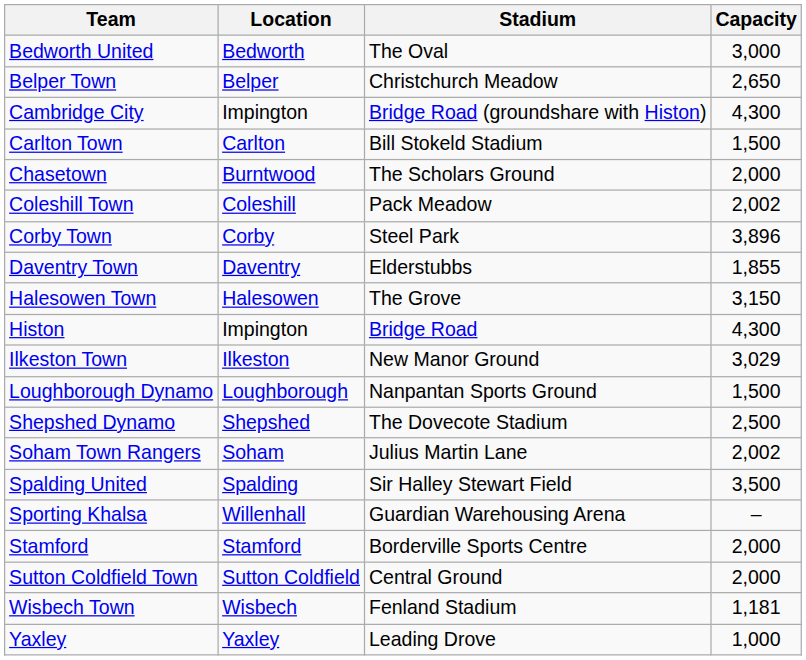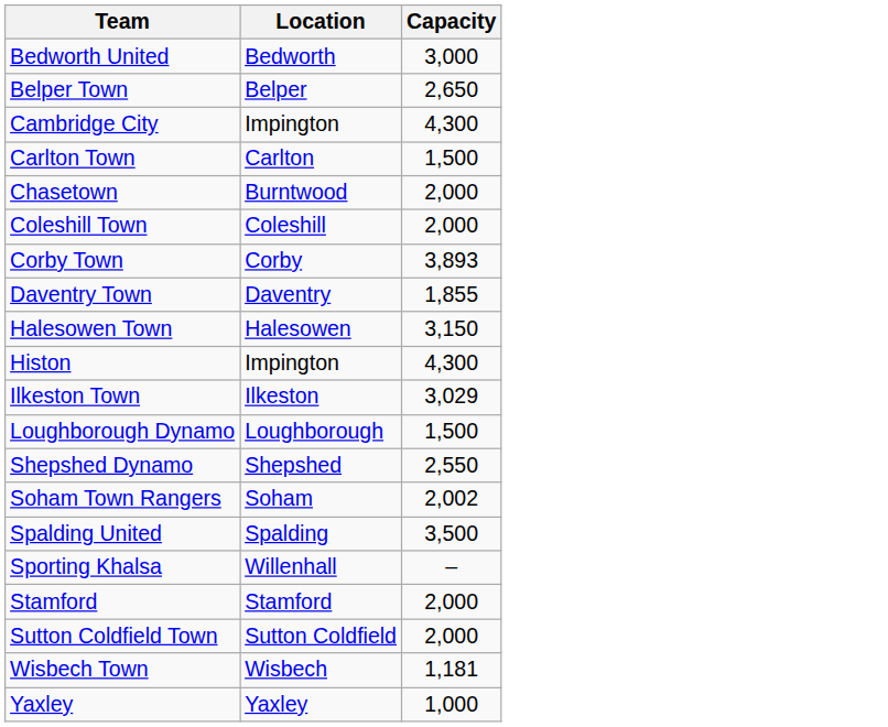 <table class="wikitable sortable">
 <tr>
 <th>Team</th>
 <th>Location</th>
-<th>Stadium</th>
 <th>Capacity</th>
 </tr>
 <tr>
 <td><a href='#'>Bedworth United</a></td>
 <td><a href='#'>Bedworth</a></td>
-<td>The Oval</td>
 <td align="center">3,000</td>
 </tr>
 <tr>
 <td><a href='#'>Belper Town</a></td>
 <td><a href='#'>Belper</a></td>
-<td>Christchurch Meadow</td>
 <td align="center">2,650</td>
 </tr>
 <tr>
 <td><a href='#'>Cambridge City</a></td>
 <td>Impington</td>
-<td><a href='#'>Bridge Road</a> (groundshare with <a href='#'>Histon</a>)</td>
 <td align="center">4,300</td>
 </tr>
 <tr>
 <td><a href='#'>Carlton Town</a></td>
 <td><a href='#'>Carlton</a></td>
-<td>Bill Stokeld Stadium</td>
 <td align="center">1,500</td>
 </tr>
 <tr>
 <td><a href='#'>Chasetown</a></td>
 <td><a href='#'>Burntwood</a></td>
-<td>The Scholars Ground</td>
 <td align="center">2,000</td>
 </tr>
 <tr>
 <td><a href='#'>Coleshill Town</a></td>
 <td><a href='#'>Coleshill</a></td>
-<td>Pack Meadow</td>
-<td align="center">2,002</td>
+<td align="center">2,000</td>
 </tr>
 <tr>
 <td><a href='#'>Corby Town</a></td>
 <td><a href='#'>Corby</a></td>
-<td>Steel Park</td>
-<td align="center">3,896</td>
+<td align="center">3,893</td>
 </tr>
 <tr>
 <td><a href='#'>Daventry Town</a></td>
 <td><a href='#'>Daventry</a></td>
-<td>Elderstubbs</td>
 <td align="center">1,855</td>
 </tr>
 <tr>
 <td><a href='#'>Halesowen Town</a></td>
 <td><a href='#'>Halesowen</a></td>
-<td>The Grove</td>
 <td align="center">3,150</td>
 </tr>
 <tr>
 <td><a href='#'>Histon</a></td>
 <td>Impington</td>
-<td><a href='#'>Bridge Road</a></td>
 <td align="center">4,300</td>
 </tr>
 <tr>
 <td><a href='#'>Ilkeston Town</a></td>
 <td><a href='#'>Ilkeston</a></td>
-<td>New Manor Ground</td>
 <td align="center">3,029</td>
 </tr>
 <tr>
 <td><a href='#'>Loughborough Dynamo</a></td>
 <td><a href='#'>Loughborough</a></td>
-<td>Nanpantan Sports Ground</td>
 <td align="center">1,500</td>
 </tr>
 <tr>
 <td><a href='#'>Shepshed Dynamo</a></td>
 <td><a href='#'>Shepshed</a></td>
-<td>The Dovecote Stadium</td>
-<td align="center">2,500</td>
+<td align="center">2,550</td>
 </tr>
 <tr>
 <td><a href='#'>Soham Town Rangers</a></td>
 <td><a href='#'>Soham</a></td>
-<td>Julius Martin Lane</td>
 <td align="center">2,002</td>
 </tr>
 <tr>
 <td><a href='#'>Spalding United</a></td>
 <td><a href='#'>Spalding</a></td>
-<td>Sir Halley Stewart Field</td>
 <td align="center">3,500</td>
 </tr>
 <tr>
 <td><a href='#'>Sporting Khalsa</a></td>
 <td><a href='#'>Willenhall</a></td>
-<td>Guardian Warehousing Arena</td>
 <td align="center">–</td>
 </tr>
 <tr>
 <td><a href='#'>Stamford</a></td>
 <td><a href='#'>Stamford</a></td>
-<td>Borderville Sports Centre</td>
 <td align="center">2,000</td>
 </tr>
 <tr>
 <td><a href='#'>Sutton Coldfield Town</a></td>
 <td><a href='#'>Sutton Coldfield</a></td>
-<td>Central Ground</td>
 <td align="center">2,000</td>
 </tr>
 <tr>
 <td><a href='#'>Wisbech Town</a></td>
 <td><a href='#'>Wisbech</a></td>
-<td>Fenland Stadium</td>
 <td align="center">1,181</td>
 </tr>
 <tr>
 <td><a href='#'>Yaxley</a></td>
 <td><a href='#'>Yaxley</a></td>
-<td>Leading Drove</td>
 <td align="center">1,000</td>
 </tr>
 </table>
